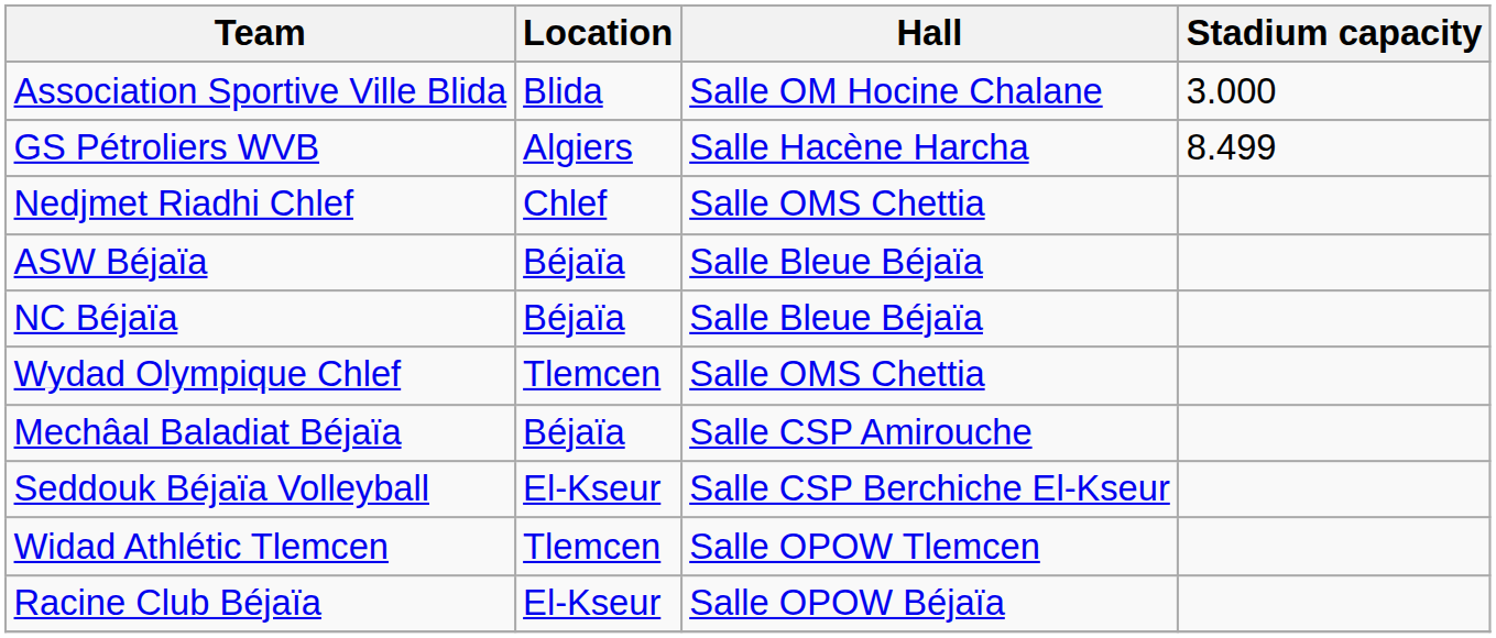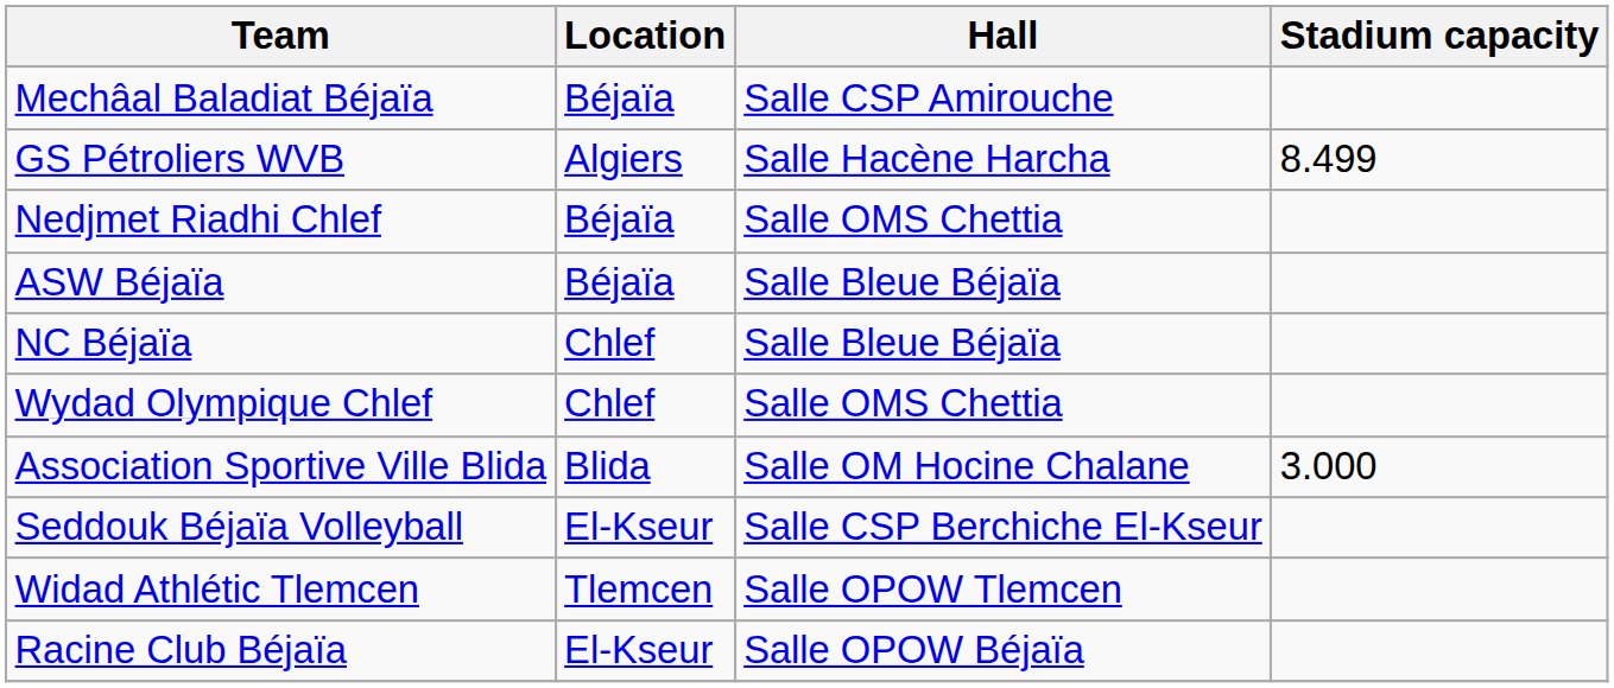 <table class="wikitable sortable" style="text-align: left;">
 <tr>
 <th>Team</th>
 <th>Location</th>
 <th>Hall</th>
 <th>Stadium capacity</th>
 </tr>
 <tr>
-<td><a href='#'>Association Sportive Ville Blida</a></td>
-<td><a href='#'>Blida</a></td>
-<td><a href='#'>Salle OM Hocine Chalane</a></td>
-<td>3.000</td>
+<td><a href='#'>Mechâal Baladiat Béjaïa</a></td>
+<td><a href='#'>Béjaïa</a></td>
+<td><a href='#'>Salle CSP Amirouche</a></td>
+<td></td>
 </tr>
 <tr>
 <td><a href='#'>GS Pétroliers WVB</a></td>
 <td><a href='#'>Algiers</a></td>
 <td><a href='#'>Salle Hacène Harcha</a></td>
 <td>8.499</td>
 </tr>
 <tr>
 <td><a href='#'>Nedjmet Riadhi Chlef</a></td>
-<td><a href='#'>Chlef</a></td>
+<td><a href='#'>Béjaïa</a></td>
 <td><a href='#'>Salle OMS Chettia</a></td>
 <td></td>
 </tr>
 <tr>
 <td><a href='#'>ASW Béjaïa</a></td>
 <td><a href='#'>Béjaïa</a></td>
 <td><a href='#'>Salle Bleue Béjaïa</a></td>
 <td></td>
 </tr>
 <tr>
 <td><a href='#'>NC Béjaïa</a></td>
-<td><a href='#'>Béjaïa</a></td>
+<td><a href='#'>Chlef</a></td>
 <td><a href='#'>Salle Bleue Béjaïa</a></td>
 <td></td>
 </tr>
 <tr>
 <td><a href='#'>Wydad Olympique Chlef</a></td>
-<td><a href='#'>Tlemcen</a></td>
+<td><a href='#'>Chlef</a></td>
 <td><a href='#'>Salle OMS Chettia</a></td>
 <td></td>
 </tr>
 <tr>
-<td><a href='#'>Mechâal Baladiat Béjaïa</a></td>
-<td><a href='#'>Béjaïa</a></td>
-<td><a href='#'>Salle CSP Amirouche</a></td>
-<td></td>
+<td><a href='#'>Association Sportive Ville Blida</a></td>
+<td><a href='#'>Blida</a></td>
+<td><a href='#'>Salle OM Hocine Chalane</a></td>
+<td>3.000</td>
 </tr>
 <tr>
 <td><a href='#'>Seddouk Béjaïa Volleyball</a></td>
 <td><a href='#'>El-Kseur</a></td>
 <td><a href='#'>Salle CSP Berchiche El-Kseur</a></td>
 <td></td>
 </tr>
 <tr>
 <td><a href='#'>Widad Athlétic Tlemcen</a></td>
 <td><a href='#'>Tlemcen</a></td>
 <td><a href='#'>Salle OPOW Tlemcen</a></td>
 <td></td>
 </tr>
 <tr>
 <td><a href='#'>Racine Club Béjaïa</a></td>
 <td><a href='#'>El-Kseur</a></td>
 <td><a href='#'>Salle OPOW Béjaïa</a></td>
 <td></td>
 </tr>
 <tr>
 </tr>
 </table>
